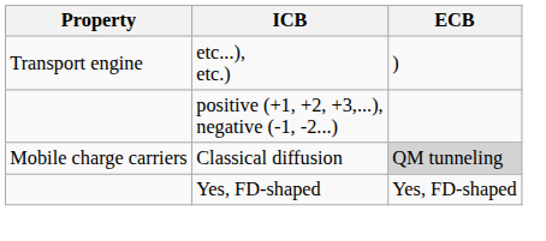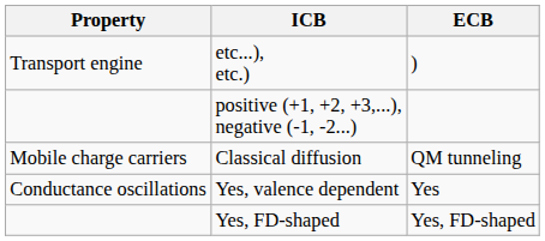 <table class="wikitable">
 <tr>
 <th>Property</th>
 <th>ICB</th>
 <th>ECB</th>
 </tr>
 <tr>
 <td>Transport engine</td>
 <td> etc...),<br> etc.)</td>
 <td>)</td>
 </tr>
 <tr>
 <td></td>
 <td>positive (+1, +2, +3,...),<br>negative (-1, -2...)</td>
 <td></td>
 </tr>
 <tr>
 <td>Mobile charge carriers</td>
 <td>Classical diffusion</td>
-<td style="background: lightgrey;">QM tunneling</td>
+<td>QM tunneling</td>
+</tr>
+<tr>
+<td>Conductance oscillations</td>
+<td>Yes, valence dependent</td>
+<td>Yes</td>
 </tr>
 <tr>
 <td></td>
 <td>Yes, FD-shaped</td>
 <td>Yes, FD-shaped</td>
 </tr>
 </table>
